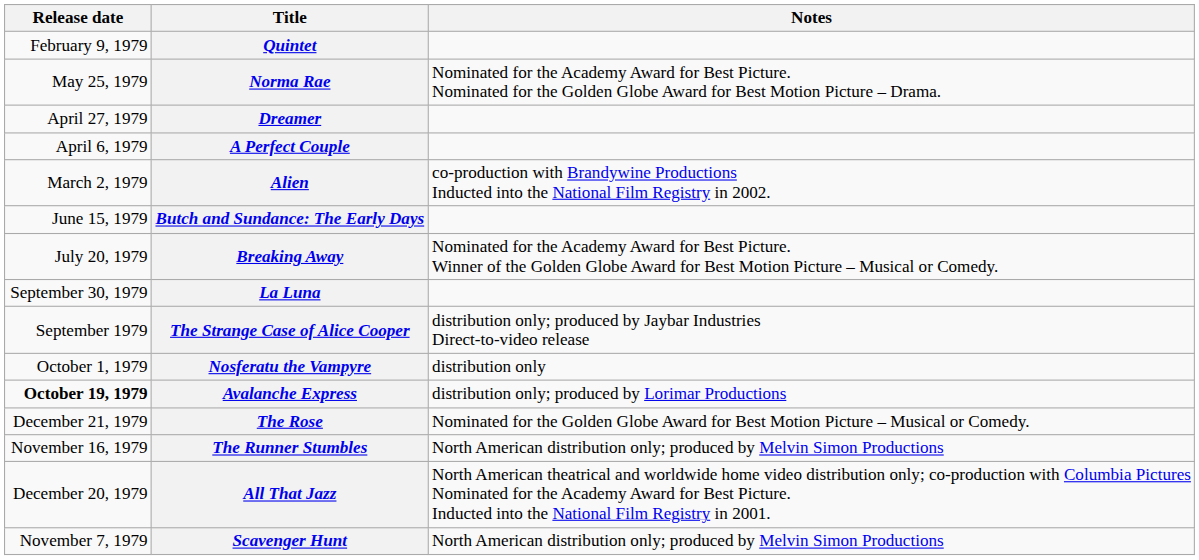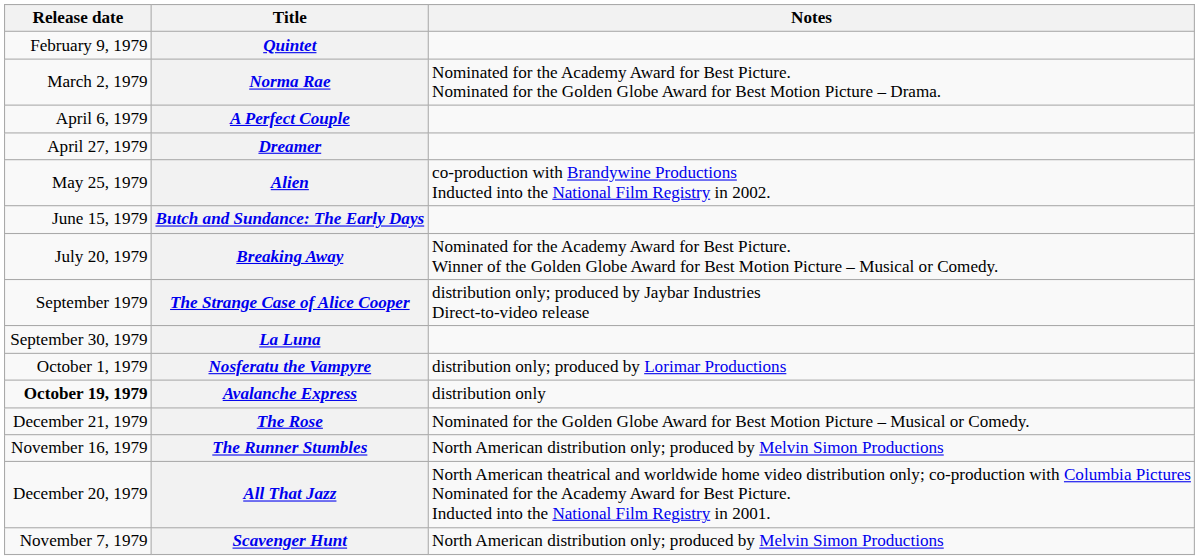 <table class="wikitable plainrowheaders sortable">
 <tr>
 <th scope="col" style="width:130px;">Release date</th>
 <th scope="col">Title</th>
 <th scope="col" class="unsortable">Notes</th>
 </tr>
 <tr>
 <td style="text-align:right;">February 9, 1979</td>
 <th scope="row"><em><a href='#'>Quintet</a></em></th>
 <td></td>
 </tr>
 <tr>
-<td style="text-align:right;">May 25, 1979</td>
+<td style="text-align:right;">March 2, 1979</td>
 <th scope="row"><em><a href='#'>Norma Rae</a></em></th>
 <td>Nominated for the Academy Award for Best Picture.<br>Nominated for the Golden Globe Award for Best Motion Picture – Drama.</td>
+</tr>
+<tr>
+<td style="text-align:right;">April 6, 1979</td>
+<th scope="row"><em><a href='#'>A Perfect Couple</a></em></th>
+<td></td>
 </tr>
 <tr>
 <td style="text-align:right;">April 27, 1979</td>
 <th scope="row"><em><a href='#'>Dreamer</a></em></th>
 <td></td>
 </tr>
 <tr>
-<td style="text-align:right;">April 6, 1979</td>
-<th scope="row"><em><a href='#'>A Perfect Couple</a></em></th>
-<td></td>
-</tr>
-<tr>
-<td style="text-align:right;">March 2, 1979</td>
+<td style="text-align:right;">May 25, 1979</td>
 <th scope="row"><em><a href='#'>Alien</a></em></th>
 <td>co-production with <a href='#'>Brandywine Productions</a><br>Inducted into the <a href='#'>National Film Registry</a> in 2002.</td>
 </tr>
 <tr>
 <td style="text-align:right;">June 15, 1979</td>
 <th scope="row"><em><a href='#'>Butch and Sundance: The Early Days</a></em></th>
 <td></td>
 </tr>
 <tr>
 <td style="text-align:right;">July 20, 1979</td>
 <th scope="row"><em><a href='#'>Breaking Away</a></em></th>
 <td>Nominated for the Academy Award for Best Picture.<br>Winner of the Golden Globe Award for Best Motion Picture – Musical or Comedy.</td>
 </tr>
 <tr>
+<td style="text-align:right;">September 1979</td>
+<th scope="row"><em><a href='#'>The Strange Case of Alice Cooper</a></em></th>
+<td>distribution only; produced by Jaybar Industries<br>Direct-to-video release</td>
+</tr>
+<tr>
 <td style="text-align:right;">September 30, 1979</td>
 <th scope="row"><em><a href='#'>La Luna</a></em></th>
 <td></td>
 </tr>
 <tr>
-<td style="text-align:right;">September 1979</td>
-<th scope="row"><em><a href='#'>The Strange Case of Alice Cooper</a></em></th>
-<td>distribution only; produced by Jaybar Industries<br>Direct-to-video release</td>
-</tr>
-<tr>
 <td style="text-align:right;">October 1, 1979</td>
 <th scope="row"><em><a href='#'>Nosferatu the Vampyre</a></em></th>
-<td>distribution only</td>
+<td>distribution only; produced by <a href='#'>Lorimar Productions</a></td>
 </tr>
 <tr>
 <td style="text-align:right;"><strong>October 19, 1979</strong></td>
 <th scope="row"><em><a href='#'>Avalanche Express</a></em></th>
-<td>distribution only; produced by <a href='#'>Lorimar Productions</a></td>
+<td>distribution only</td>
 </tr>
 <tr>
 <td style="text-align:right;">December 21, 1979</td>
 <th scope="row"><em><a href='#'>The Rose</a></em></th>
 <td>Nominated for the Golden Globe Award for Best Motion Picture – Musical or Comedy.</td>
 </tr>
 <tr>
 <td style="text-align:right;">November 16, 1979</td>
 <th scope="row"><em><a href='#'>The Runner Stumbles</a></em></th>
 <td>North American distribution only; produced by <a href='#'>Melvin Simon Productions</a></td>
 </tr>
 <tr>
 <td style="text-align:right;">December 20, 1979</td>
 <th scope="row"><em><a href='#'>All That Jazz</a></em></th>
 <td>North American theatrical and worldwide home video distribution only; co-production with <a href='#'>Columbia Pictures</a><br>Nominated for the Academy Award for Best Picture.<br>Inducted into the <a href='#'>National Film Registry</a> in 2001.</td>
 </tr>
 <tr>
 <td style="text-align:right;">November 7, 1979</td>
 <th scope="row"><em><a href='#'>Scavenger Hunt</a></em></th>
 <td>North American distribution only; produced by <a href='#'>Melvin Simon Productions</a></td>
 </tr>
 </table>
